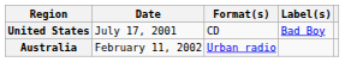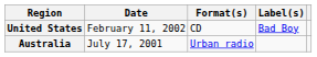 <table class="wikitable plainrowheaders">
 <tr>
 <th scope="col">Region</th>
 <th scope="col">Date</th>
 <th scope="col">Format(s)</th>
 <th scope="col">Label(s)</th>
 <th scope="col"></th>
 </tr>
 <tr>
 <th scope="row">United States</th>
-<td>July 17, 2001</td>
+<td>February 11, 2002</td>
 <td>CD</td>
 <td><a href='#'>Bad Boy</a></td>
 <td></td>
 </tr>
 <tr>
 <th scope="row">Australia</th>
-<td>February 11, 2002</td>
+<td>July 17, 2001</td>
 <td><a href='#'>Urban radio</a></td>
 <td></td>
 <td></td>
 </tr>
 </table>
